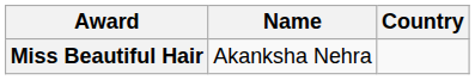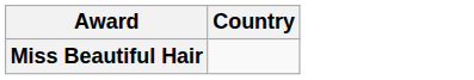 <table class="wikitable">
 <tr>
 <th>Award</th>
-<th>Name</th>
 <th>Country</th>
 </tr>
 <tr>
 <th>Miss Beautiful Hair</th>
-<td>Akanksha Nehra</td>
 <td></td>
 </tr>
 </table>
